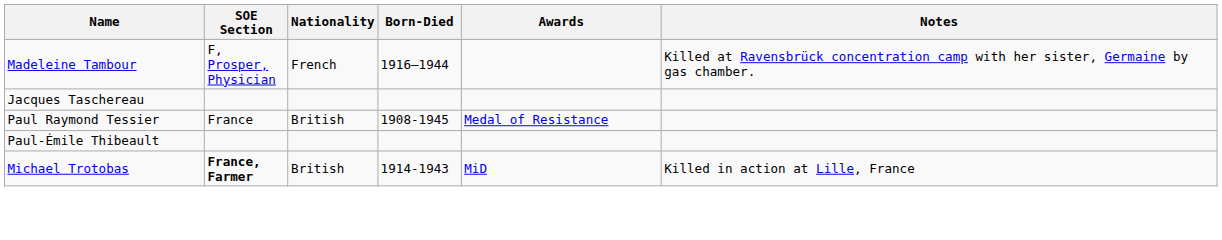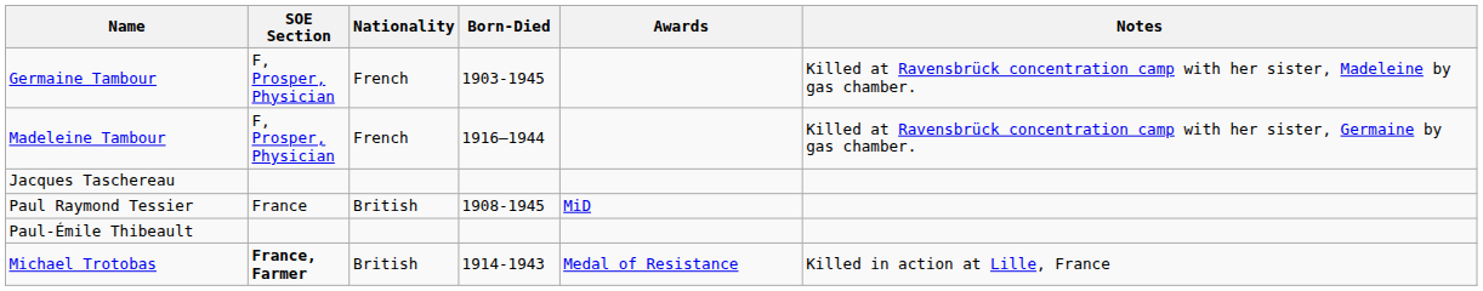 <table class="wikitable">
 <tr>
 <th width="200">Name</th>
 <th width="80">SOE Section</th>
 <th width="80">Nationality</th>
 <th width="80">Born-Died</th>
 <th width="200">Awards</th>
 <th>Notes</th>
+</tr>
+<tr>
+<td><a href='#'>Germaine Tambour</a></td>
+<td>F, <a href='#'>Prosper, Physician</a></td>
+<td>French</td>
+<td>1903-1945</td>
+<td></td>
+<td>Killed at <a href='#'>Ravensbrück concentration camp</a> with her sister, <a href='#'>Madeleine</a> by gas chamber.</td>
 </tr>
 <tr>
 <td><a href='#'>Madeleine Tambour</a></td>
 <td>F, <a href='#'>Prosper, Physician</a></td>
 <td>French</td>
 <td>1916–1944</td>
 <td></td>
 <td>Killed at <a href='#'>Ravensbrück concentration camp</a> with her sister, <a href='#'>Germaine</a> by gas chamber.</td>
 </tr>
 <tr>
 <td>Jacques Taschereau</td>
 <td></td>
 <td></td>
 <td></td>
 <td></td>
 <td></td>
 </tr>
 <tr>
 <td>Paul Raymond Tessier</td>
 <td>France</td>
 <td>British</td>
 <td>1908-1945</td>
-<td><a href='#'>Medal of Resistance</a></td>
+<td><a href='#'>MiD</a></td>
 <td></td>
 </tr>
 <tr>
 <td>Paul-Émile Thibeault</td>
 <td></td>
 <td></td>
 <td></td>
 <td></td>
 <td></td>
 </tr>
 <tr>
 <td><a href='#'>Michael Trotobas</a></td>
 <td><strong>France, Farmer</strong></td>
 <td>British</td>
 <td>1914-1943</td>
-<td><a href='#'>MiD</a></td>
+<td><a href='#'>Medal of Resistance</a></td>
 <td>Killed in action at <a href='#'>Lille</a>, France</td>
 </tr>
 </table>
